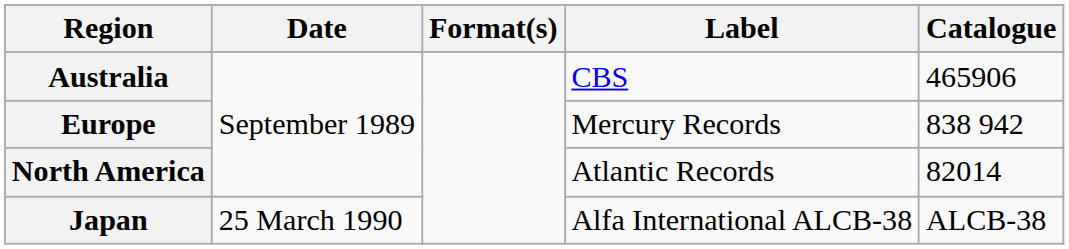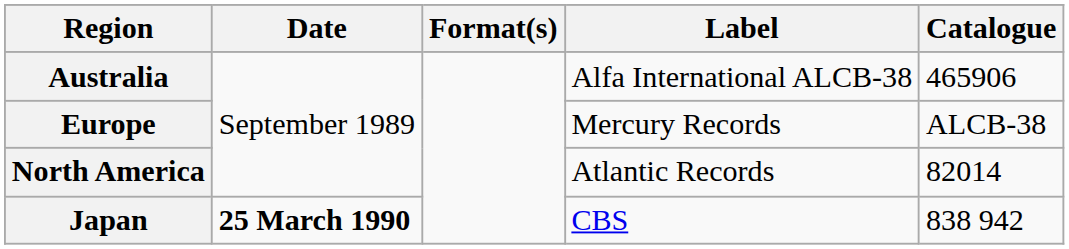 <table class="wikitable plainrowheaders">
 <tr>
 <th scope="col">Region</th>
 <th scope="col">Date</th>
 <th scope="col">Format(s)</th>
 <th scope="col">Label</th>
 <th scope="col">Catalogue</th>
 </tr>
 <tr>
 <th scope="row">Australia</th>
 <td rowspan="3">September 1989</td>
 <td rowspan="4"></td>
-<td><a href='#'>CBS</a></td>
+<td>Alfa International ALCB-38</td>
 <td>465906</td>
 </tr>
 <tr>
 <th scope="row">Europe</th>
 <td>Mercury Records</td>
-<td>838 942</td>
+<td>ALCB-38</td>
 </tr>
 <tr>
 <th scope="row">North America</th>
 <td>Atlantic Records</td>
 <td>82014</td>
 </tr>
 <tr>
 <th scope="row">Japan</th>
-<td>25 March 1990</td>
-<td>Alfa International ALCB-38</td>
-<td>ALCB-38</td>
+<td><strong>25 March 1990</strong></td>
+<td><a href='#'>CBS</a></td>
+<td>838 942</td>
 </tr>
 </table>
